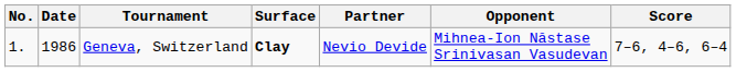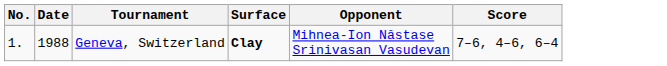 <table class="sortable wikitable" style=font-size:97%>
 <tr>
 <th>No.</th>
 <th>Date</th>
 <th>Tournament</th>
 <th>Surface</th>
-<th>Partner</th>
 <th>Opponent</th>
 <th>Score</th>
 </tr>
 <tr>
 <td>1.</td>
-<td>1986</td>
+<td>1988</td>
 <td><a href='#'>Geneva</a>, Switzerland</td>
 <td><strong>Clay</strong></td>
-<td> <a href='#'>Nevio Devide</a></td>
 <td> <a href='#'>Mihnea-Ion Năstase</a><br> <a href='#'>Srinivasan Vasudevan</a></td>
 <td>7–6, 4–6, 6–4</td>
 </tr>
 </table>
